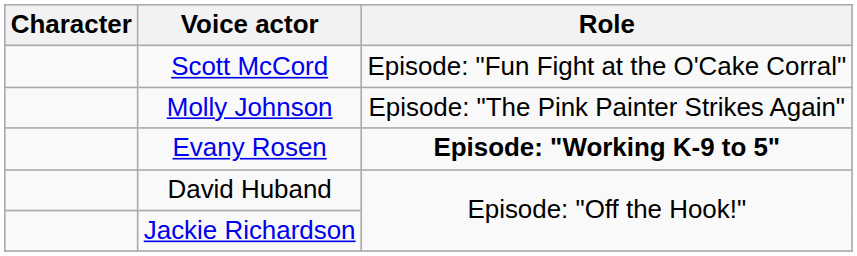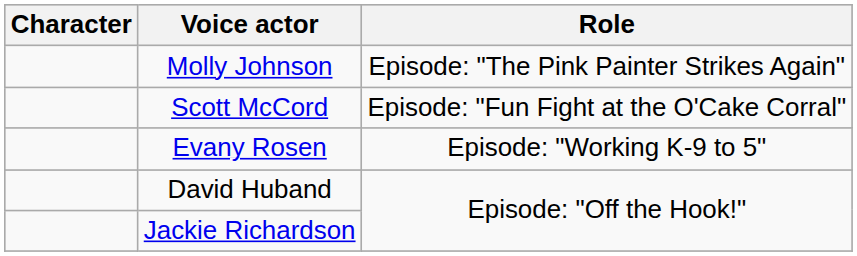 <table class="wikitable sortable" style=text-align:center>
 <tr>
 <th>Character</th>
 <th>Voice actor</th>
 <th>Role</th>
 </tr>
 <tr>
 <td></td>
+<td><a href='#'>Molly Johnson</a></td>
+<td>Episode: "The Pink Painter Strikes Again"</td>
+</tr>
+<tr>
+<td></td>
 <td><a href='#'>Scott McCord</a></td>
 <td>Episode: "Fun Fight at the O'Cake Corral"</td>
 </tr>
 <tr>
 <td></td>
-<td><a href='#'>Molly Johnson</a></td>
-<td>Episode: "The Pink Painter Strikes Again"</td>
-</tr>
-<tr>
-<td></td>
 <td><a href='#'>Evany Rosen</a></td>
-<td><strong>Episode: "Working K-9 to 5"</strong></td>
+<td>Episode: "Working K-9 to 5"</td>
 </tr>
 <tr>
 <td></td>
 <td>David Huband</td>
 <td rowspan="2">Episode: "Off the Hook!"</td>
 </tr>
 <tr>
 <td></td>
 <td><a href='#'>Jackie Richardson</a></td>
 </tr>
 </table>
